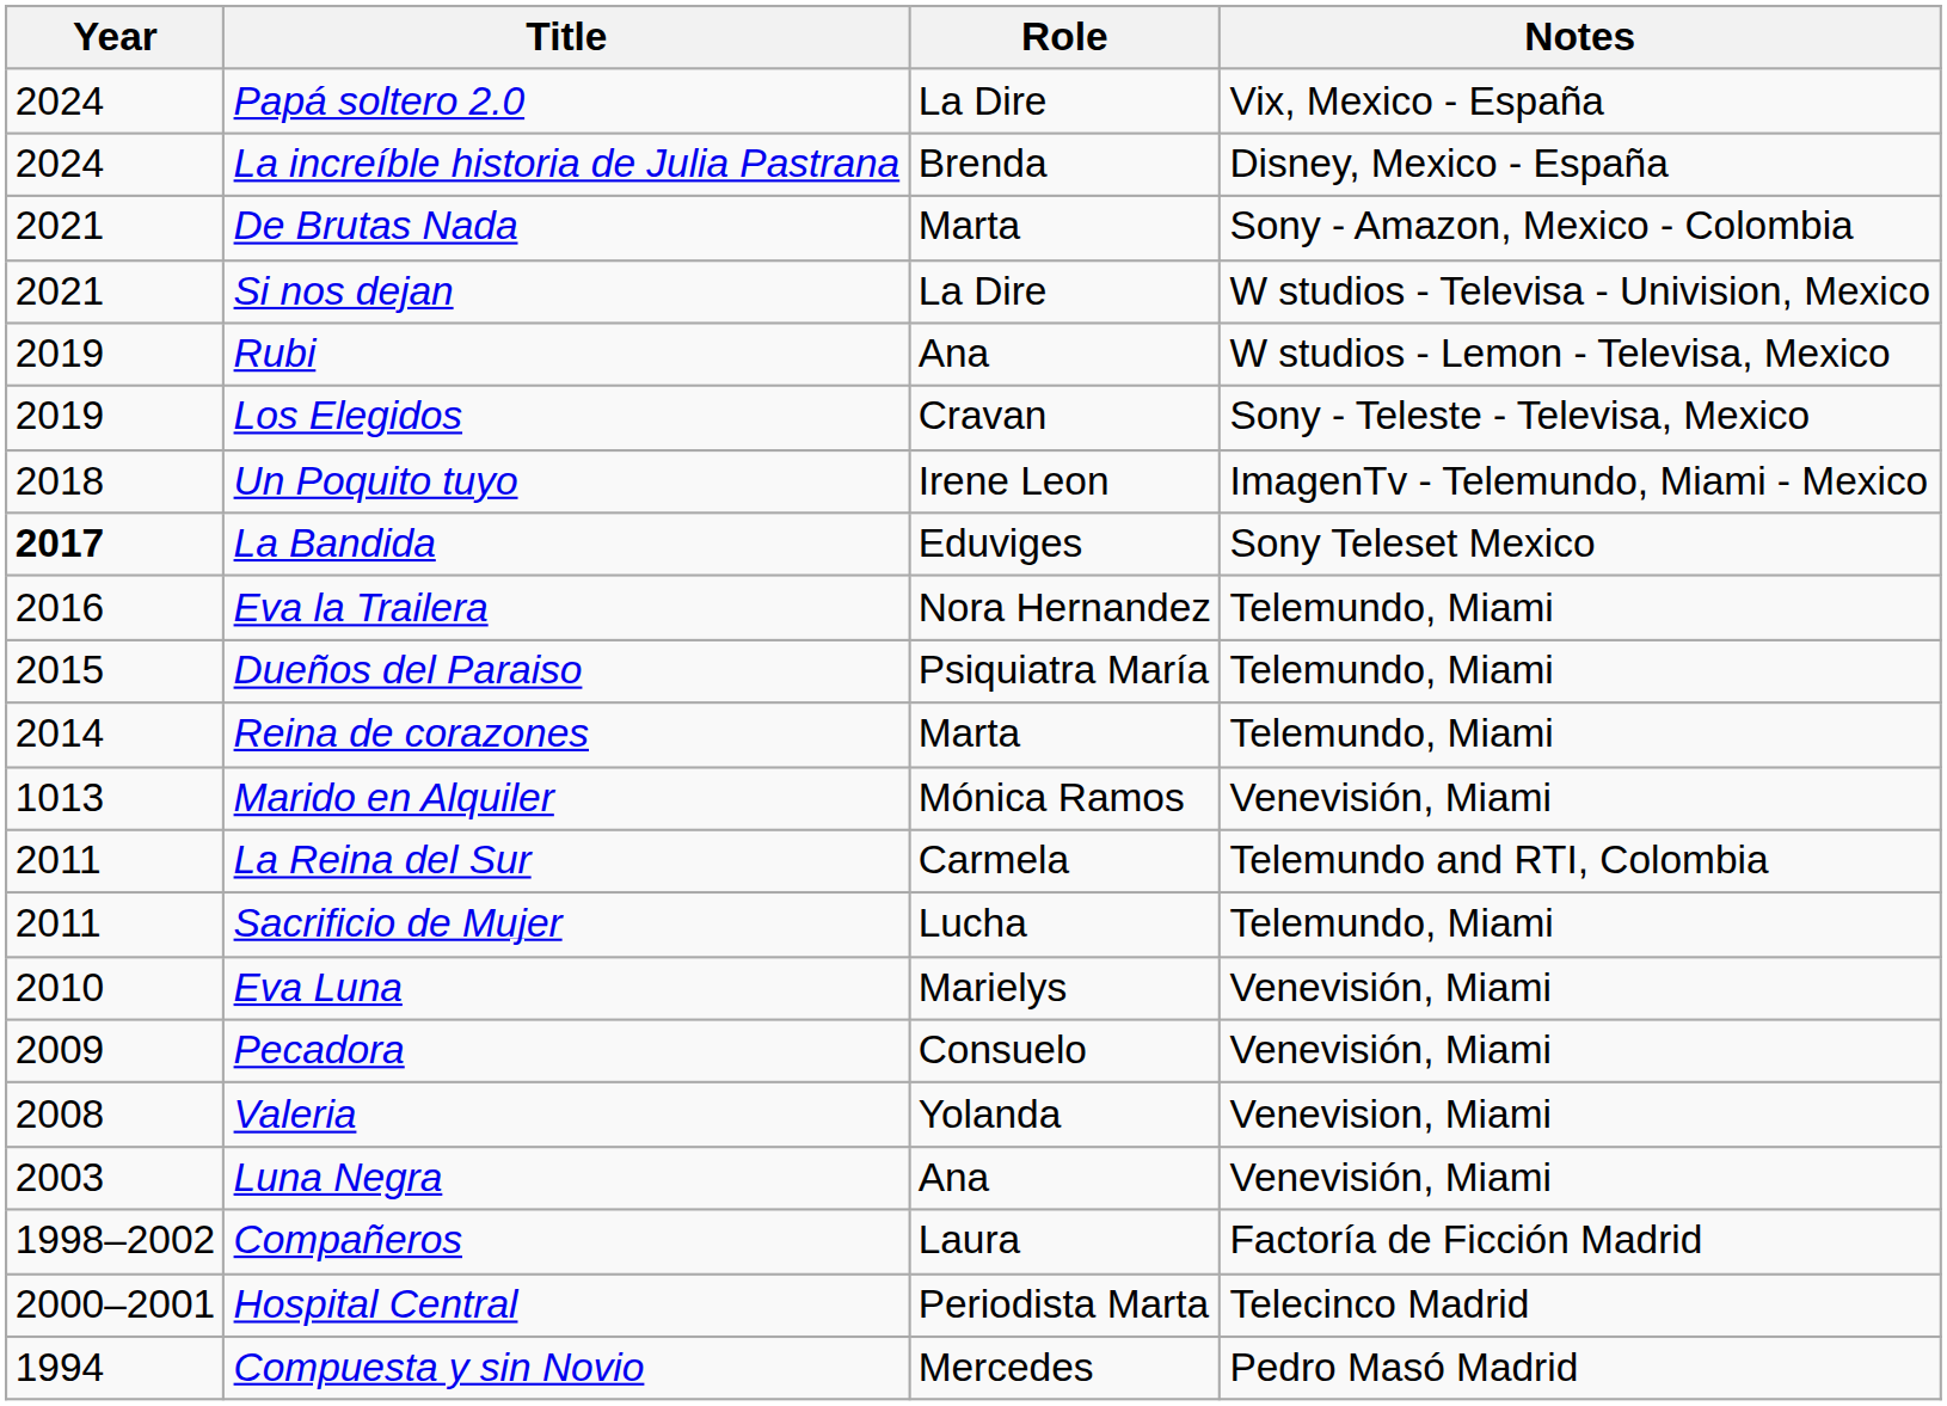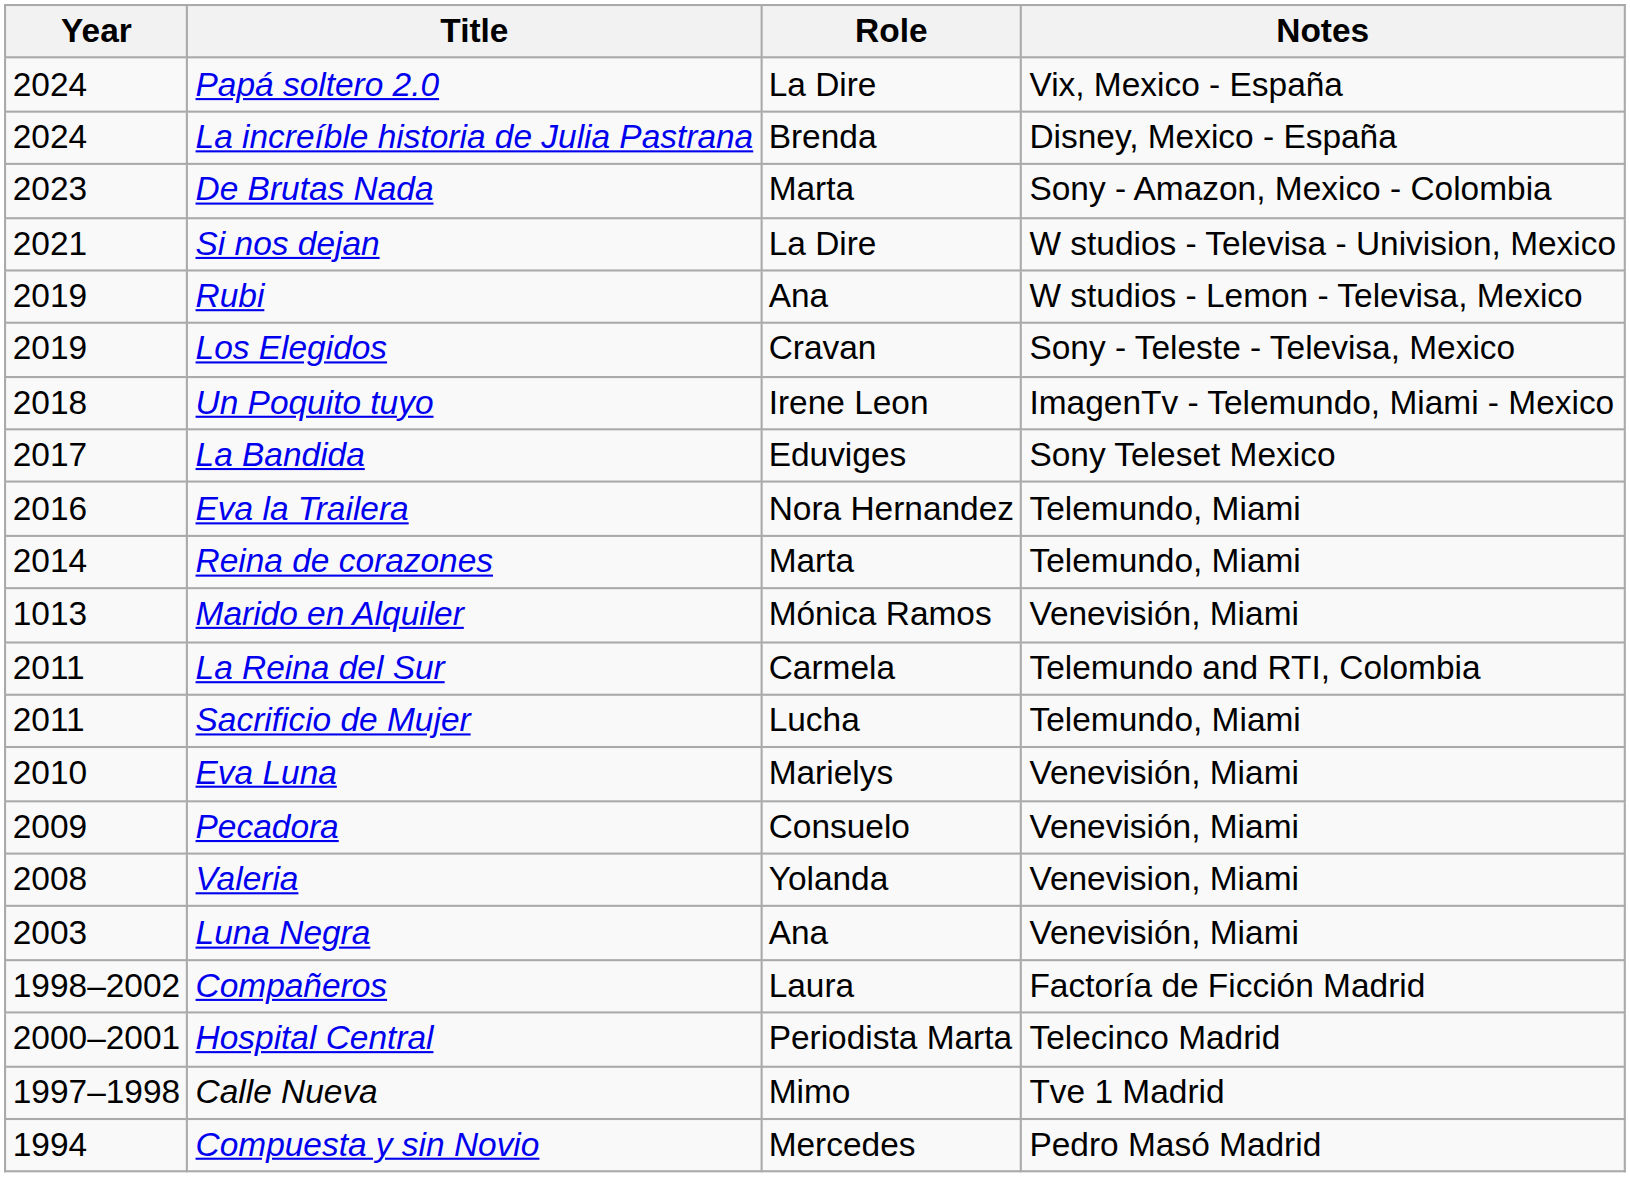 <table class="wikitable sortable">
 <tr>
 <th>Year</th>
 <th>Title</th>
 <th>Role</th>
 <th>Notes</th>
 </tr>
 <tr>
 <td>2024</td>
 <td><em><a href='#'>Papá soltero 2.0</a></em></td>
 <td>La Dire</td>
 <td>Vix, Mexico - España</td>
 </tr>
 <tr>
 <td>2024</td>
 <td><em><a href='#'>La increíble historia de Julia Pastrana</a></em></td>
 <td>Brenda</td>
 <td>Disney, Mexico - España</td>
 </tr>
 <tr>
-<td>2021</td>
+<td>2023</td>
 <td><em><a href='#'>De Brutas Nada</a></em></td>
 <td>Marta</td>
 <td>Sony - Amazon, Mexico - Colombia</td>
 </tr>
 <tr>
 <td>2021</td>
 <td><em><a href='#'>Si nos dejan</a></em></td>
 <td>La Dire</td>
 <td>W studios - Televisa - Univision, Mexico</td>
 </tr>
 <tr>
 <td>2019</td>
 <td><em><a href='#'>Rubi</a></em></td>
 <td>Ana</td>
 <td>W studios - Lemon - Televisa, Mexico</td>
 </tr>
 <tr>
 <td>2019</td>
 <td><em><a href='#'>Los Elegidos</a></em></td>
 <td>Cravan</td>
 <td>Sony - Teleste - Televisa, Mexico</td>
 </tr>
 <tr>
 <td>2018</td>
 <td><em><a href='#'>Un Poquito tuyo</a></em></td>
 <td>Irene Leon</td>
 <td>ImagenTv - Telemundo, Miami - Mexico</td>
 </tr>
 <tr>
-<td><strong>2017</strong></td>
+<td>2017</td>
 <td><em><a href='#'>La Bandida</a></em></td>
 <td>Eduviges</td>
 <td>Sony Teleset Mexico</td>
 </tr>
 <tr>
 <td>2016</td>
 <td><em><a href='#'>Eva la Trailera</a></em></td>
 <td>Nora Hernandez</td>
-<td>Telemundo, Miami</td>
-</tr>
-<tr>
-<td>2015</td>
-<td><em><a href='#'>Dueños del Paraiso</a></em></td>
-<td>Psiquiatra María</td>
 <td>Telemundo, Miami</td>
 </tr>
 <tr>
 <td>2014</td>
 <td><em><a href='#'>Reina de corazones</a></em></td>
 <td>Marta</td>
 <td>Telemundo, Miami</td>
 </tr>
 <tr>
 <td>1013</td>
 <td><em><a href='#'>Marido en Alquiler</a></em></td>
 <td>Mónica Ramos</td>
 <td>Venevisión, Miami</td>
 </tr>
 <tr>
 <td>2011</td>
 <td><em><a href='#'>La Reina del Sur</a></em></td>
 <td>Carmela</td>
 <td>Telemundo and RTI, Colombia</td>
 </tr>
 <tr>
 <td>2011</td>
 <td><em><a href='#'>Sacrificio de Mujer</a></em></td>
 <td>Lucha</td>
 <td>Telemundo, Miami</td>
 </tr>
 <tr>
 <td>2010</td>
 <td><em><a href='#'>Eva Luna</a></em></td>
 <td>Marielys</td>
 <td>Venevisión, Miami</td>
 </tr>
 <tr>
 <td>2009</td>
 <td><em><a href='#'>Pecadora</a></em></td>
 <td>Consuelo</td>
 <td>Venevisión, Miami</td>
 </tr>
 <tr>
 <td>2008</td>
 <td><em><a href='#'>Valeria</a></em></td>
 <td>Yolanda</td>
 <td>Venevision, Miami</td>
 </tr>
 <tr>
 <td>2003</td>
 <td><em><a href='#'>Luna Negra</a></em></td>
 <td>Ana</td>
 <td>Venevisión, Miami</td>
 </tr>
 <tr>
 <td>1998–2002</td>
 <td><em><a href='#'>Compañeros</a></em></td>
 <td>Laura</td>
 <td>Factoría de Ficción Madrid</td>
 </tr>
 <tr>
 <td>2000–2001</td>
 <td><em><a href='#'>Hospital Central</a></em></td>
 <td>Periodista Marta</td>
 <td>Telecinco Madrid</td>
 </tr>
 <tr>
+<td>1997–1998</td>
+<td><em>Calle Nueva</em></td>
+<td>Mimo</td>
+<td>Tve 1 Madrid</td>
+</tr>
+<tr>
 <td>1994</td>
 <td><em><a href='#'>Compuesta y sin Novio</a></em></td>
 <td>Mercedes</td>
 <td>Pedro Masó Madrid</td>
 </tr>
 </table>
